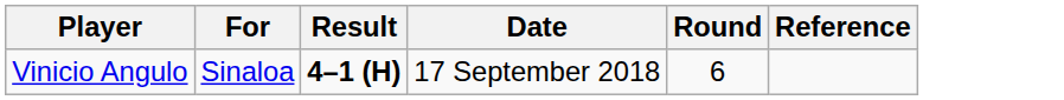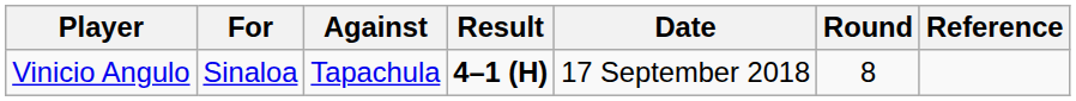 <table class="wikitable sortable">
 <tr>
 <th>Player</th>
 <th>For</th>
+<th>Against</th>
 <th>Result</th>
 <th>Date</th>
 <th>Round</th>
 <th>Reference</th>
 </tr>
 <tr>
 <td> <a href='#'>Vinicio Angulo</a></td>
 <td><a href='#'>Sinaloa</a></td>
+<td><a href='#'>Tapachula</a></td>
 <td align=center><strong>4–1 (H)</strong></td>
 <td>17 September 2018</td>
-<td align=center>6</td>
+<td align=center>8</td>
 <td align=center></td>
 </tr>
 </table>
